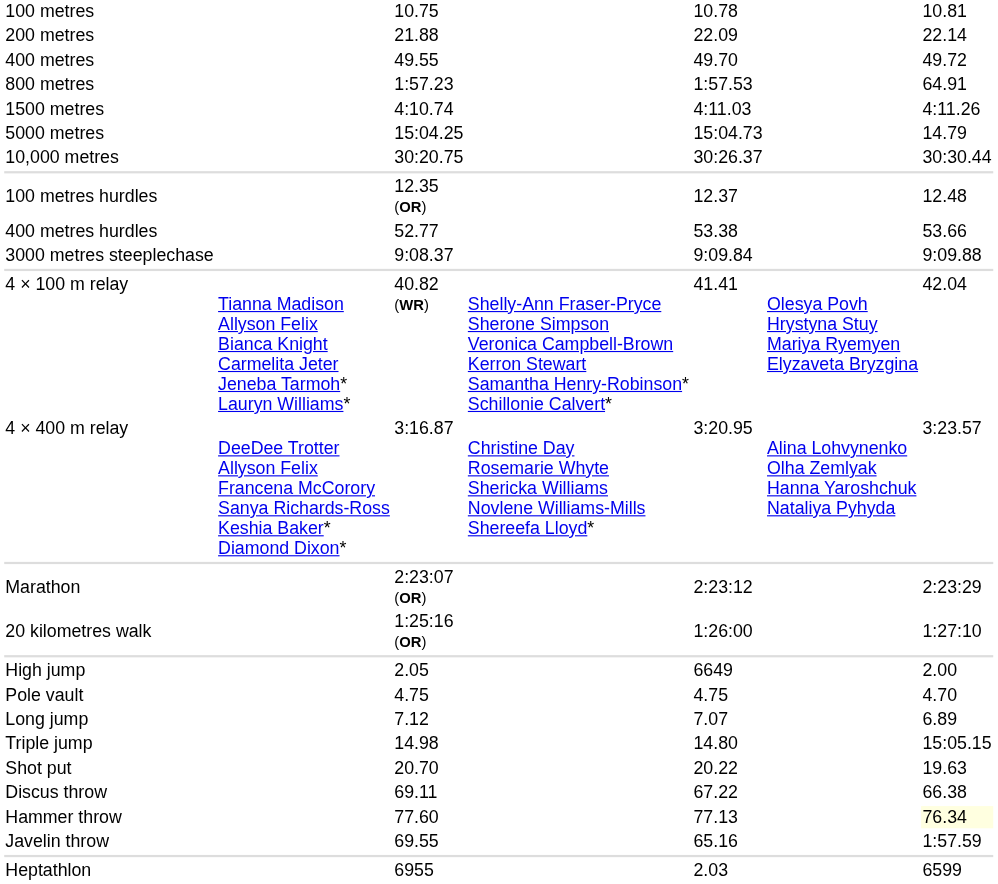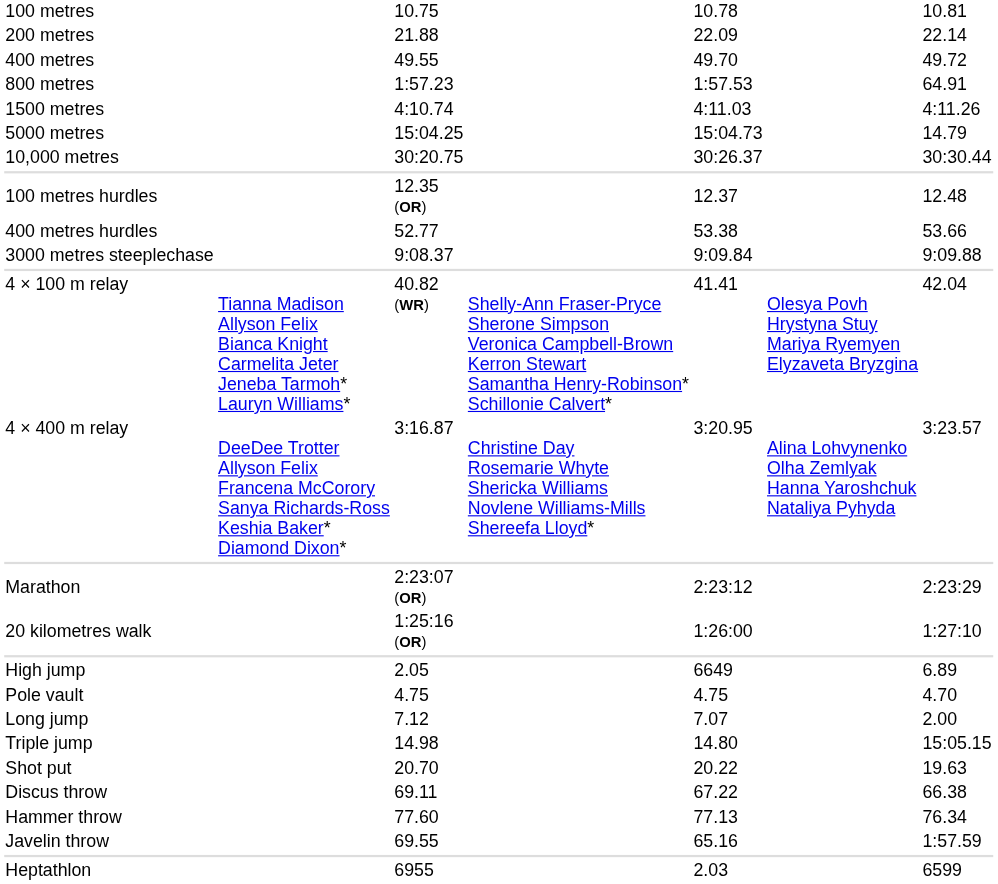 <table>
 <tr>
 <td>100 metres<br></td>
 <td></td>
 <td>10.75</td>
 <td></td>
 <td>10.78</td>
 <td></td>
 <td>10.81</td>
 </tr>
 <tr>
 <td>200 metres<br></td>
 <td></td>
 <td>21.88</td>
 <td></td>
 <td>22.09</td>
 <td></td>
 <td>22.14</td>
 </tr>
 <tr>
 <td>400 metres<br></td>
 <td></td>
 <td>49.55</td>
 <td></td>
 <td>49.70</td>
 <td></td>
 <td>49.72</td>
 </tr>
 <tr>
 <td>800 metres<br> </td>
 <td></td>
 <td>1:57.23</td>
 <td></td>
 <td>1:57.53</td>
 <td></td>
 <td>64.91</td>
 </tr>
 <tr>
 <td>1500 metres<br> </td>
 <td></td>
 <td>4:10.74</td>
 <td></td>
 <td>4:11.03</td>
 <td></td>
 <td>4:11.26</td>
 </tr>
 <tr>
 <td>5000 metres<br></td>
 <td></td>
 <td>15:04.25</td>
 <td></td>
 <td>15:04.73</td>
 <td></td>
 <td>14.79</td>
 </tr>
 <tr>
 <td>10,000 metres<br></td>
 <td></td>
 <td>30:20.75</td>
 <td></td>
 <td>30:26.37</td>
 <td></td>
 <td>30:30.44</td>
 </tr>
 <tr bgcolor=#DDDDDD>
 <td colspan=7></td>
 </tr>
 <tr>
 <td>100 metres hurdles<br></td>
 <td></td>
 <td>12.35<br><small>(<strong>OR</strong>)</small></td>
 <td></td>
 <td>12.37</td>
 <td></td>
 <td>12.48</td>
 </tr>
 <tr>
 <td>400 metres hurdles<br> </td>
 <td></td>
 <td>52.77</td>
 <td></td>
 <td>53.38</td>
 <td></td>
 <td>53.66</td>
 </tr>
 <tr>
 <td>3000 metres steeplechase<br> </td>
 <td></td>
 <td>9:08.37</td>
 <td></td>
 <td>9:09.84</td>
 <td></td>
 <td>9:09.88</td>
 </tr>
 <tr bgcolor=#DDDDDD>
 <td colspan=7></td>
 </tr>
 <tr valign="top">
 <td>4 × 100 m relay<br> </td>
 <td valign=top><br> <a href='#'>Tianna Madison</a><br> <a href='#'>Allyson Felix</a><br> <a href='#'>Bianca Knight</a><br> <a href='#'>Carmelita Jeter</a><br> <a href='#'>Jeneba Tarmoh</a>*<br> <a href='#'>Lauryn Williams</a>*</td>
 <td>40.82<br><small> (<strong>WR</strong>) </small></td>
 <td valign=top><br> <a href='#'>Shelly-Ann Fraser-Pryce</a><br> <a href='#'>Sherone Simpson</a><br> <a href='#'>Veronica Campbell-Brown</a><br> <a href='#'>Kerron Stewart</a><br> <a href='#'>Samantha Henry-Robinson</a>*<br> <a href='#'>Schillonie Calvert</a>*</td>
 <td>41.41</td>
 <td valign=top><br> <a href='#'>Olesya Povh</a><br> <a href='#'>Hrystyna Stuy</a><br> <a href='#'>Mariya Ryemyen</a><br> <a href='#'>Elyzaveta Bryzgina</a></td>
 <td>42.04</td>
 </tr>
 <tr valign="top">
 <td>4 × 400 m relay<br>  </td>
 <td valign=top><br> <a href='#'>DeeDee Trotter</a><br> <a href='#'>Allyson Felix</a><br> <a href='#'>Francena McCorory</a><br> <a href='#'>Sanya Richards-Ross</a><br> <a href='#'>Keshia Baker</a>*<br> <a href='#'>Diamond Dixon</a>*</td>
 <td>3:16.87</td>
 <td valign=top><br> <a href='#'>Christine Day</a><br> <a href='#'>Rosemarie Whyte</a><br> <a href='#'>Shericka Williams</a><br> <a href='#'>Novlene Williams-Mills</a><br> <a href='#'>Shereefa Lloyd</a>*</td>
 <td>3:20.95</td>
 <td valign=top><br> <a href='#'>Alina Lohvynenko</a><br> <a href='#'>Olha Zemlyak</a><br> <a href='#'>Hanna Yaroshchuk</a><br> <a href='#'>Nataliya Pyhyda</a></td>
 <td>3:23.57</td>
 </tr>
 <tr bgcolor=#DDDDDD>
 <td colspan=7></td>
 </tr>
 <tr>
 <td>Marathon<br></td>
 <td></td>
 <td>2:23:07<br><small>(<strong>OR</strong>)</small></td>
 <td></td>
 <td>2:23:12</td>
 <td></td>
 <td>2:23:29</td>
 </tr>
 <tr>
 <td>20 kilometres walk<br> </td>
 <td></td>
 <td>1:25:16<br><small>(<strong>OR</strong>)</small></td>
 <td></td>
 <td>1:26:00</td>
 <td></td>
 <td>1:27:10</td>
 </tr>
 <tr bgcolor=#DDDDDD>
 <td colspan=7></td>
 </tr>
 <tr>
 <td>High jump<br> </td>
 <td></td>
 <td>2.05</td>
 <td></td>
 <td>6649</td>
 <td></td>
-<td>2.00</td>
+<td>6.89</td>
 </tr>
 <tr>
 <td>Pole vault<br></td>
 <td></td>
 <td>4.75</td>
 <td></td>
 <td>4.75</td>
 <td></td>
 <td>4.70</td>
 </tr>
 <tr>
 <td>Long jump<br></td>
 <td></td>
 <td>7.12</td>
 <td></td>
 <td>7.07</td>
 <td></td>
-<td>6.89</td>
+<td>2.00</td>
 </tr>
 <tr>
 <td>Triple jump<br></td>
 <td></td>
 <td>14.98</td>
 <td></td>
 <td>14.80</td>
 <td></td>
 <td>15:05.15</td>
 </tr>
 <tr>
 <td>Shot put<br> </td>
 <td></td>
 <td>20.70</td>
 <td></td>
 <td>20.22</td>
 <td></td>
 <td>19.63</td>
 </tr>
 <tr>
 <td>Discus throw<br> </td>
 <td></td>
 <td>69.11</td>
 <td></td>
 <td>67.22</td>
 <td></td>
 <td>66.38</td>
 </tr>
 <tr>
 <td>Hammer throw<br> </td>
 <td></td>
 <td>77.60</td>
 <td></td>
 <td>77.13</td>
 <td></td>
-<td style="background: lightyellow;">76.34</td>
+<td>76.34</td>
 </tr>
 <tr>
 <td>Javelin throw<br></td>
 <td></td>
 <td>69.55</td>
 <td></td>
 <td>65.16</td>
 <td></td>
 <td>1:57.59</td>
 </tr>
 <tr bgcolor=#DDDDDD>
 <td colspan=7></td>
 </tr>
 <tr>
 <td>Heptathlon<br> </td>
 <td></td>
 <td>6955</td>
 <td></td>
 <td>2.03</td>
 <td></td>
 <td>6599</td>
 </tr>
 </table>
